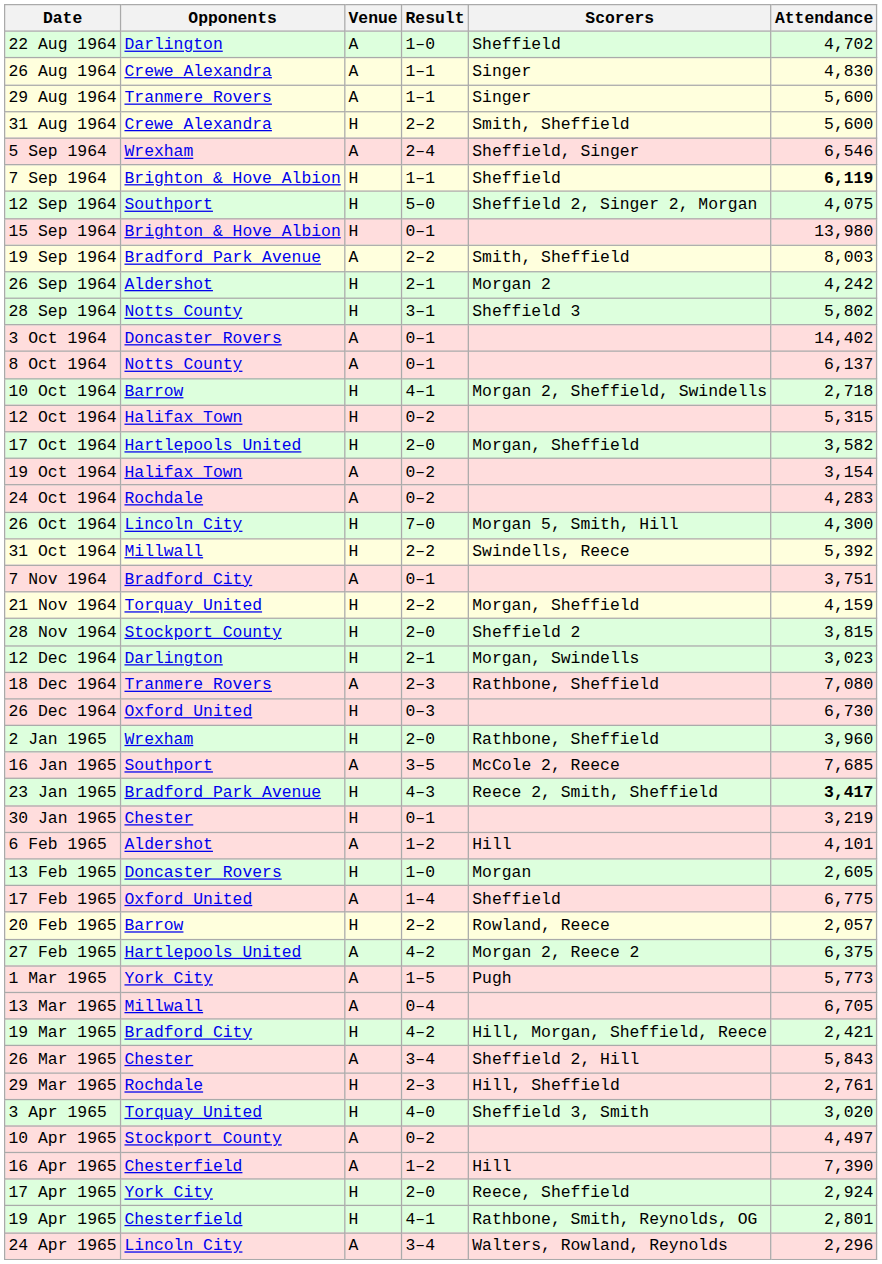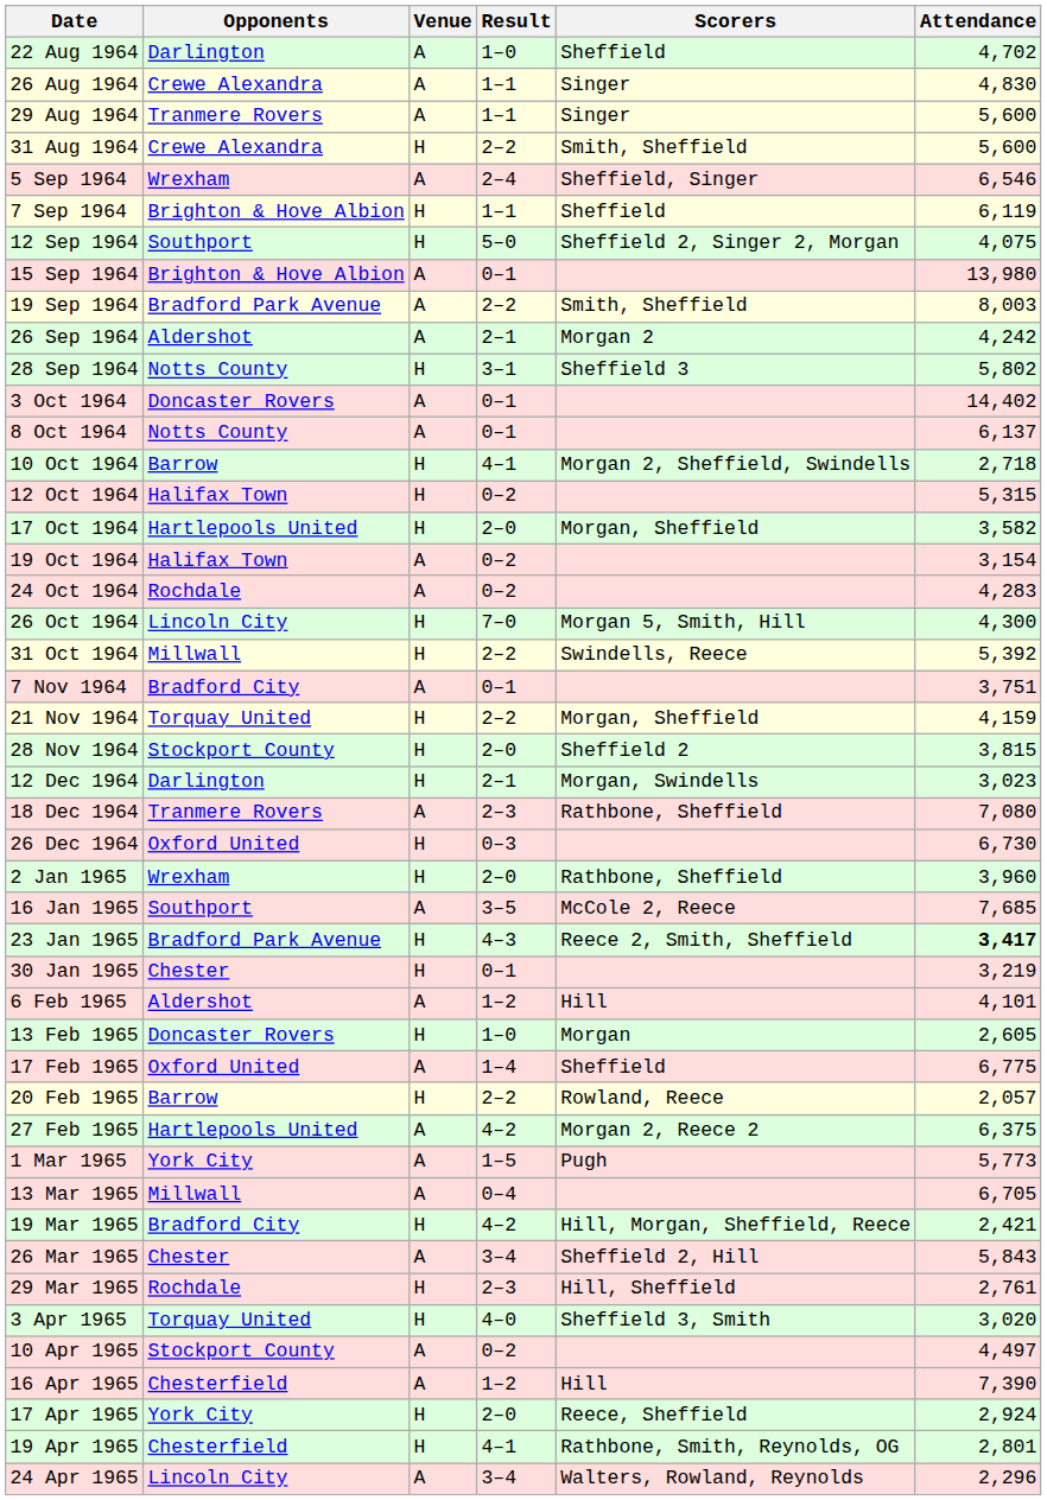 <table class="wikitable sortable">
 <tr>
 <th>Date</th>
 <th>Opponents</th>
 <th>Venue</th>
 <th>Result</th>
 <th>Scorers</th>
 <th>Attendance</th>
 </tr>
 <tr bgcolor="#ddffdd">
 <td>22 Aug 1964</td>
 <td><a href='#'>Darlington</a></td>
 <td>A</td>
 <td>1–0</td>
 <td>Sheffield</td>
 <td align="right">4,702</td>
 </tr>
 <tr bgcolor="#ffffdd">
 <td>26 Aug 1964</td>
 <td><a href='#'>Crewe Alexandra</a></td>
 <td>A</td>
 <td>1–1</td>
 <td>Singer</td>
 <td align="right">4,830</td>
 </tr>
 <tr bgcolor="#ffffdd">
 <td>29 Aug 1964</td>
 <td><a href='#'>Tranmere Rovers</a></td>
 <td>A</td>
 <td>1–1</td>
 <td>Singer</td>
 <td align="right">5,600</td>
 </tr>
 <tr bgcolor="#ffffdd">
 <td>31 Aug 1964</td>
 <td><a href='#'>Crewe Alexandra</a></td>
 <td>H</td>
 <td>2–2</td>
 <td>Smith, Sheffield</td>
 <td align="right">5,600</td>
 </tr>
 <tr bgcolor="#ffdddd">
 <td>5 Sep 1964</td>
 <td><a href='#'>Wrexham</a></td>
 <td>A</td>
 <td>2–4</td>
 <td>Sheffield, Singer</td>
 <td align="right">6,546</td>
 </tr>
 <tr bgcolor="#ffffdd">
 <td>7 Sep 1964</td>
 <td><a href='#'>Brighton & Hove Albion</a></td>
 <td>H</td>
 <td>1–1</td>
 <td>Sheffield</td>
-<td align="right"><strong>6,119</strong></td>
+<td align="right">6,119</td>
 </tr>
 <tr bgcolor="#ddffdd">
 <td>12 Sep 1964</td>
 <td><a href='#'>Southport</a></td>
 <td>H</td>
 <td>5–0</td>
 <td>Sheffield 2, Singer 2, Morgan</td>
 <td align="right">4,075</td>
 </tr>
 <tr bgcolor="#ffdddd">
 <td>15 Sep 1964</td>
 <td><a href='#'>Brighton & Hove Albion</a></td>
-<td>H</td>
+<td>A</td>
 <td>0–1</td>
 <td></td>
 <td align="right">13,980</td>
 </tr>
 <tr bgcolor="#ffffdd">
 <td>19 Sep 1964</td>
 <td><a href='#'>Bradford Park Avenue</a></td>
 <td>A</td>
 <td>2–2</td>
 <td>Smith, Sheffield</td>
 <td align="right">8,003</td>
 </tr>
 <tr bgcolor="#ddffdd">
 <td>26 Sep 1964</td>
 <td><a href='#'>Aldershot</a></td>
-<td>H</td>
+<td>A</td>
 <td>2–1</td>
 <td>Morgan 2</td>
 <td align="right">4,242</td>
 </tr>
 <tr bgcolor="#ddffdd">
 <td>28 Sep 1964</td>
 <td><a href='#'>Notts County</a></td>
 <td>H</td>
 <td>3–1</td>
 <td>Sheffield 3</td>
 <td align="right">5,802</td>
 </tr>
 <tr bgcolor="#ffdddd">
 <td>3 Oct 1964</td>
 <td><a href='#'>Doncaster Rovers</a></td>
 <td>A</td>
 <td>0–1</td>
 <td></td>
 <td align="right">14,402</td>
 </tr>
 <tr bgcolor="#ffdddd">
 <td>8 Oct 1964</td>
 <td><a href='#'>Notts County</a></td>
 <td>A</td>
 <td>0–1</td>
 <td></td>
 <td align="right">6,137</td>
 </tr>
 <tr bgcolor="#ddffdd">
 <td>10 Oct 1964</td>
 <td><a href='#'>Barrow</a></td>
 <td>H</td>
 <td>4–1</td>
 <td>Morgan 2, Sheffield, Swindells</td>
 <td align="right">2,718</td>
 </tr>
 <tr bgcolor="#ffdddd">
 <td>12 Oct 1964</td>
 <td><a href='#'>Halifax Town</a></td>
 <td>H</td>
 <td>0–2</td>
 <td></td>
 <td align="right">5,315</td>
 </tr>
 <tr bgcolor="#ddffdd">
 <td>17 Oct 1964</td>
 <td><a href='#'>Hartlepools United</a></td>
 <td>H</td>
 <td>2–0</td>
 <td>Morgan, Sheffield</td>
 <td align="right">3,582</td>
 </tr>
 <tr bgcolor="#ffdddd">
 <td>19 Oct 1964</td>
 <td><a href='#'>Halifax Town</a></td>
 <td>A</td>
 <td>0–2</td>
 <td></td>
 <td align="right">3,154</td>
 </tr>
 <tr bgcolor="#ffdddd">
 <td>24 Oct 1964</td>
 <td><a href='#'>Rochdale</a></td>
 <td>A</td>
 <td>0–2</td>
 <td></td>
 <td align="right">4,283</td>
 </tr>
 <tr bgcolor="#ddffdd">
 <td>26 Oct 1964</td>
 <td><a href='#'>Lincoln City</a></td>
 <td>H</td>
 <td>7–0</td>
 <td>Morgan 5, Smith, Hill</td>
 <td align="right">4,300</td>
 </tr>
 <tr bgcolor="#ffffdd">
 <td>31 Oct 1964</td>
 <td><a href='#'>Millwall</a></td>
 <td>H</td>
 <td>2–2</td>
 <td>Swindells, Reece</td>
 <td align="right">5,392</td>
 </tr>
 <tr bgcolor="#ffdddd">
 <td>7 Nov 1964</td>
 <td><a href='#'>Bradford City</a></td>
 <td>A</td>
 <td>0–1</td>
 <td></td>
 <td align="right">3,751</td>
 </tr>
 <tr bgcolor="#ffffdd">
 <td>21 Nov 1964</td>
 <td><a href='#'>Torquay United</a></td>
 <td>H</td>
 <td>2–2</td>
 <td>Morgan, Sheffield</td>
 <td align="right">4,159</td>
 </tr>
 <tr bgcolor="#ddffdd">
 <td>28 Nov 1964</td>
 <td><a href='#'>Stockport County</a></td>
 <td>H</td>
 <td>2–0</td>
 <td>Sheffield 2</td>
 <td align="right">3,815</td>
 </tr>
 <tr bgcolor="#ddffdd">
 <td>12 Dec 1964</td>
 <td><a href='#'>Darlington</a></td>
 <td>H</td>
 <td>2–1</td>
 <td>Morgan, Swindells</td>
 <td align="right">3,023</td>
 </tr>
 <tr bgcolor="#ffdddd">
 <td>18 Dec 1964</td>
 <td><a href='#'>Tranmere Rovers</a></td>
 <td>A</td>
 <td>2–3</td>
 <td>Rathbone, Sheffield</td>
 <td align="right">7,080</td>
 </tr>
 <tr bgcolor="#ffdddd">
 <td>26 Dec 1964</td>
 <td><a href='#'>Oxford United</a></td>
 <td>H</td>
 <td>0–3</td>
 <td></td>
 <td align="right">6,730</td>
 </tr>
 <tr bgcolor="#ddffdd">
 <td>2 Jan 1965</td>
 <td><a href='#'>Wrexham</a></td>
 <td>H</td>
 <td>2–0</td>
 <td>Rathbone, Sheffield</td>
 <td align="right">3,960</td>
 </tr>
 <tr bgcolor="#ffdddd">
 <td>16 Jan 1965</td>
 <td><a href='#'>Southport</a></td>
 <td>A</td>
 <td>3–5</td>
 <td>McCole 2, Reece</td>
 <td align="right">7,685</td>
 </tr>
 <tr bgcolor="#ddffdd">
 <td>23 Jan 1965</td>
 <td><a href='#'>Bradford Park Avenue</a></td>
 <td>H</td>
 <td>4–3</td>
 <td>Reece 2, Smith, Sheffield</td>
 <td align="right"><strong>3,417</strong></td>
 </tr>
 <tr bgcolor="#ffdddd">
 <td>30 Jan 1965</td>
 <td><a href='#'>Chester</a></td>
 <td>H</td>
 <td>0–1</td>
 <td></td>
 <td align="right">3,219</td>
 </tr>
 <tr bgcolor="#ffdddd">
 <td>6 Feb 1965</td>
 <td><a href='#'>Aldershot</a></td>
 <td>A</td>
 <td>1–2</td>
 <td>Hill</td>
 <td align="right">4,101</td>
 </tr>
 <tr bgcolor="#ddffdd">
 <td>13 Feb 1965</td>
 <td><a href='#'>Doncaster Rovers</a></td>
 <td>H</td>
 <td>1–0</td>
 <td>Morgan</td>
 <td align="right">2,605</td>
 </tr>
 <tr bgcolor="#ffdddd">
 <td>17 Feb 1965</td>
 <td><a href='#'>Oxford United</a></td>
 <td>A</td>
 <td>1–4</td>
 <td>Sheffield</td>
 <td align="right">6,775</td>
 </tr>
 <tr bgcolor="#ffffdd">
 <td>20 Feb 1965</td>
 <td><a href='#'>Barrow</a></td>
 <td>H</td>
 <td>2–2</td>
 <td>Rowland, Reece</td>
 <td align="right">2,057</td>
 </tr>
 <tr bgcolor="#ddffdd">
 <td>27 Feb 1965</td>
 <td><a href='#'>Hartlepools United</a></td>
 <td>A</td>
 <td>4–2</td>
 <td>Morgan 2, Reece 2</td>
 <td align="right">6,375</td>
 </tr>
 <tr bgcolor="#ffdddd">
 <td>1 Mar 1965</td>
 <td><a href='#'>York City</a></td>
 <td>A</td>
 <td>1–5</td>
 <td>Pugh</td>
 <td align="right">5,773</td>
 </tr>
 <tr bgcolor="#ffdddd">
 <td>13 Mar 1965</td>
 <td><a href='#'>Millwall</a></td>
 <td>A</td>
 <td>0–4</td>
 <td></td>
 <td align="right">6,705</td>
 </tr>
 <tr bgcolor="#ddffdd">
 <td>19 Mar 1965</td>
 <td><a href='#'>Bradford City</a></td>
 <td>H</td>
 <td>4–2</td>
 <td>Hill, Morgan, Sheffield, Reece</td>
 <td align="right">2,421</td>
 </tr>
 <tr bgcolor="#ffdddd">
 <td>26 Mar 1965</td>
 <td><a href='#'>Chester</a></td>
 <td>A</td>
 <td>3–4</td>
 <td>Sheffield 2, Hill</td>
 <td align="right">5,843</td>
 </tr>
 <tr bgcolor="#ffdddd">
 <td>29 Mar 1965</td>
 <td><a href='#'>Rochdale</a></td>
 <td>H</td>
 <td>2–3</td>
 <td>Hill, Sheffield</td>
 <td align="right">2,761</td>
 </tr>
 <tr bgcolor="#ddffdd">
 <td>3 Apr 1965</td>
 <td><a href='#'>Torquay United</a></td>
 <td>H</td>
 <td>4–0</td>
 <td>Sheffield 3, Smith</td>
 <td align="right">3,020</td>
 </tr>
 <tr bgcolor="#ffdddd">
 <td>10 Apr 1965</td>
 <td><a href='#'>Stockport County</a></td>
 <td>A</td>
 <td>0–2</td>
 <td></td>
 <td align="right">4,497</td>
 </tr>
 <tr bgcolor="#ffdddd">
 <td>16 Apr 1965</td>
 <td><a href='#'>Chesterfield</a></td>
 <td>A</td>
 <td>1–2</td>
 <td>Hill</td>
 <td align="right">7,390</td>
 </tr>
 <tr bgcolor="#ddffdd">
 <td>17 Apr 1965</td>
 <td><a href='#'>York City</a></td>
 <td>H</td>
 <td>2–0</td>
 <td>Reece, Sheffield</td>
 <td align="right">2,924</td>
 </tr>
 <tr bgcolor="#ddffdd">
 <td>19 Apr 1965</td>
 <td><a href='#'>Chesterfield</a></td>
 <td>H</td>
 <td>4–1</td>
 <td>Rathbone, Smith, Reynolds, OG</td>
 <td align="right">2,801</td>
 </tr>
 <tr bgcolor="#ffdddd">
 <td>24 Apr 1965</td>
 <td><a href='#'>Lincoln City</a></td>
 <td>A</td>
 <td>3–4</td>
 <td>Walters, Rowland, Reynolds</td>
 <td align="right">2,296</td>
 </tr>
 </table>
